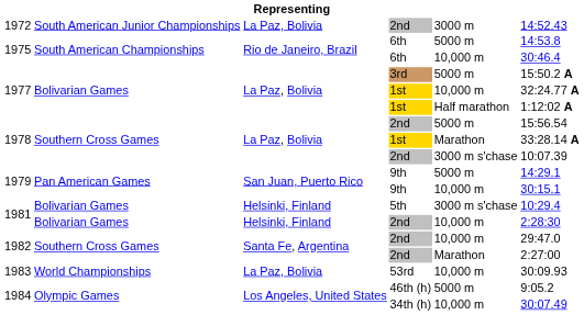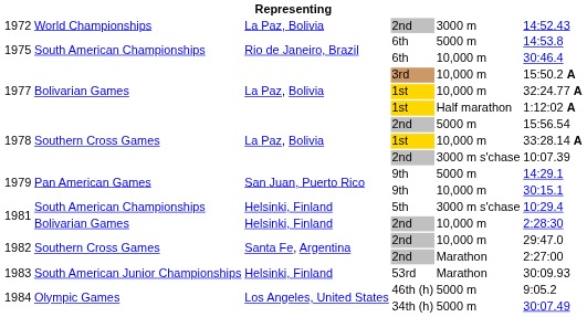 <table>
 <tr>
 <th colspan="6">Representing </th>
 </tr>
 <tr>
 <td>1972</td>
-<td><a href='#'>South American Junior Championships</a></td>
+<td><a href='#'>World Championships</a></td>
 <td><a href='#'>La Paz, Bolivia</a></td>
 <td bgcolor=silver>2nd</td>
 <td>3000 m</td>
 <td><a href='#'>14:52.43</a></td>
 </tr>
 <tr>
 <td rowspan=2>1975</td>
 <td rowspan=2><a href='#'>South American Championships</a></td>
 <td rowspan=2><a href='#'>Rio de Janeiro, Brazil</a></td>
 <td>6th</td>
 <td>5000 m</td>
 <td><a href='#'>14:53.8</a></td>
 </tr>
 <tr>
 <td>6th</td>
 <td>10,000 m</td>
 <td><a href='#'>30:46.4</a></td>
 </tr>
 <tr>
 <td rowspan = "3">1977</td>
 <td rowspan = "3"><a href='#'>Bolivarian Games</a></td>
 <td rowspan = "3"><a href='#'>La Paz</a>, <a href='#'>Bolivia</a></td>
 <td bgcolor=cc9966>3rd</td>
-<td>5000 m</td>
+<td>10,000 m</td>
 <td>15:50.2 <strong>A</strong></td>
 </tr>
 <tr>
 <td bgcolor=gold>1st</td>
 <td>10,000 m</td>
 <td>32:24.77 <strong>A</strong></td>
 </tr>
 <tr>
 <td bgcolor=gold>1st</td>
 <td>Half marathon</td>
 <td>1:12:02 <strong>A</strong></td>
 </tr>
 <tr>
 <td rowspan = "3">1978</td>
 <td rowspan = "3"><a href='#'>Southern Cross Games</a></td>
 <td rowspan = "3"><a href='#'>La Paz</a>, <a href='#'>Bolivia</a></td>
 <td bgcolor=silver>2nd</td>
 <td>5000 m</td>
 <td>15:56.54</td>
 </tr>
 <tr>
 <td bgcolor=gold>1st</td>
-<td>Marathon</td>
+<td>10,000 m</td>
 <td>33:28.14 <strong>A</strong></td>
 </tr>
 <tr>
 <td bgcolor=silver>2nd</td>
 <td>3000 m s'chase</td>
 <td>10:07.39</td>
 </tr>
 <tr>
 <td rowspan=2>1979</td>
 <td rowspan=2><a href='#'>Pan American Games</a></td>
 <td rowspan=2><a href='#'>San Juan, Puerto Rico</a></td>
 <td>9th</td>
 <td>5000 m</td>
 <td><a href='#'>14:29.1</a></td>
 </tr>
 <tr>
 <td>9th</td>
 <td>10,000 m</td>
 <td><a href='#'>30:15.1</a></td>
 </tr>
 <tr>
 <td rowspan=2>1981</td>
-<td><a href='#'>Bolivarian Games</a></td>
+<td><a href='#'>South American Championships</a></td>
 <td><a href='#'>Helsinki, Finland</a></td>
 <td>5th</td>
 <td>3000 m s'chase</td>
 <td><a href='#'>10:29.4</a></td>
 </tr>
 <tr>
 <td><a href='#'>Bolivarian Games</a></td>
 <td><a href='#'>Helsinki, Finland</a></td>
 <td bgcolor=silver>2nd</td>
 <td>10,000 m</td>
 <td><a href='#'>2:28:30</a></td>
 </tr>
 <tr>
 <td rowspan = "2">1982</td>
 <td rowspan = "2"><a href='#'>Southern Cross Games</a></td>
 <td rowspan = "2"><a href='#'>Santa Fe</a>, <a href='#'>Argentina</a></td>
 <td bgcolor=silver>2nd</td>
 <td>10,000 m</td>
 <td>29:47.0</td>
 </tr>
 <tr>
 <td bgcolor=silver>2nd</td>
 <td>Marathon</td>
 <td>2:27:00</td>
 </tr>
 <tr>
 <td>1983</td>
-<td><a href='#'>World Championships</a></td>
-<td><a href='#'>La Paz, Bolivia</a></td>
+<td><a href='#'>South American Junior Championships</a></td>
+<td><a href='#'>Helsinki, Finland</a></td>
 <td>53rd</td>
-<td>10,000 m</td>
+<td>Marathon</td>
 <td>30:09.93</td>
 </tr>
 <tr>
 <td rowspan=2>1984</td>
 <td rowspan=2><a href='#'>Olympic Games</a></td>
 <td rowspan=2><a href='#'>Los Angeles, United States</a></td>
 <td>46th (h)</td>
 <td>5000 m</td>
 <td>9:05.2</td>
 </tr>
 <tr>
 <td>34th (h)</td>
-<td>10,000 m</td>
+<td>5000 m</td>
 <td><a href='#'>30:07.49</a></td>
 </tr>
 </table>
